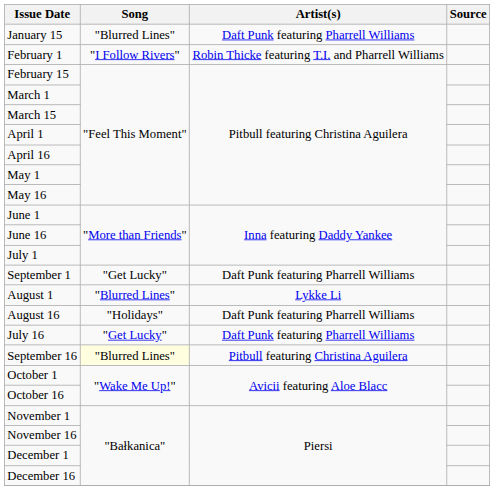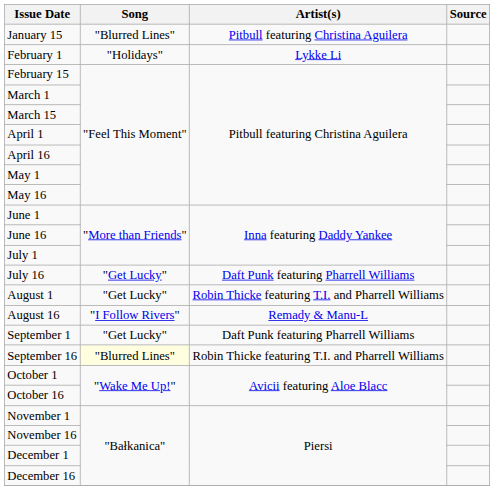 <table class="wikitable" style="text-align:center;">
 <tr>
 <th>Issue Date</th>
 <th>Song</th>
 <th>Artist(s)</th>
 <th>Source</th>
 </tr>
 <tr>
 <td style="text-align:left;">January 15</td>
 <td>"Blurred Lines"</td>
-<td><a href='#'>Daft Punk</a> featuring <a href='#'>Pharrell Williams</a></td>
+<td><a href='#'>Pitbull</a> featuring <a href='#'>Christina Aguilera</a></td>
 <td></td>
 </tr>
 <tr>
 <td style="text-align:left;">February 1</td>
-<td>"<a href='#'>I Follow Rivers</a>"</td>
-<td><a href='#'>Robin Thicke</a> featuring <a href='#'>T.I.</a> and Pharrell Williams</td>
+<td>"Holidays"</td>
+<td><a href='#'>Lykke Li</a></td>
 <td></td>
 </tr>
 <tr>
 <td style="text-align:left;">February 15</td>
 <td rowspan=7>"Feel This Moment"</td>
 <td rowspan=7>Pitbull featuring Christina Aguilera</td>
 <td></td>
 </tr>
 <tr>
 <td style="text-align:left;">March 1</td>
 <td></td>
 </tr>
 <tr>
 <td style="text-align:left;">March 15</td>
 <td></td>
 </tr>
 <tr>
 <td style="text-align:left;">April 1</td>
 <td></td>
 </tr>
 <tr>
 <td style="text-align:left;">April 16</td>
 <td></td>
 </tr>
 <tr>
 <td style="text-align:left;">May 1</td>
 <td></td>
 </tr>
 <tr>
 <td style="text-align:left;">May 16</td>
 <td></td>
 </tr>
 <tr>
 <td style="text-align:left;">June 1</td>
 <td rowspan=3>"<a href='#'>More than Friends</a>"</td>
 <td rowspan=3><a href='#'>Inna</a> featuring <a href='#'>Daddy Yankee</a></td>
 <td></td>
 </tr>
 <tr>
 <td style="text-align:left;">June 16</td>
 <td></td>
 </tr>
 <tr>
 <td style="text-align:left;">July 1</td>
 <td></td>
 </tr>
 <tr>
+<td style="text-align:left;">July 16</td>
+<td>"<a href='#'>Get Lucky</a>"</td>
+<td><a href='#'>Daft Punk</a> featuring <a href='#'>Pharrell Williams</a></td>
+<td></td>
+</tr>
+<tr>
+<td style="text-align:left;">August 1</td>
+<td>"Get Lucky"</td>
+<td><a href='#'>Robin Thicke</a> featuring <a href='#'>T.I.</a> and Pharrell Williams</td>
+<td></td>
+</tr>
+<tr>
+<td style="text-align:left;">August 16</td>
+<td>"<a href='#'>I Follow Rivers</a>"</td>
+<td><a href='#'>Remady & Manu-L</a></td>
+<td></td>
+</tr>
+<tr>
 <td style="text-align:left;">September 1</td>
 <td>"Get Lucky"</td>
 <td>Daft Punk featuring Pharrell Williams</td>
 <td></td>
 </tr>
 <tr>
-<td style="text-align:left;">August 1</td>
-<td>"<a href='#'>Blurred Lines</a>"</td>
-<td><a href='#'>Lykke Li</a></td>
-<td></td>
-</tr>
-<tr>
-<td style="text-align:left;">August 16</td>
-<td>"Holidays"</td>
-<td>Daft Punk featuring Pharrell Williams</td>
-<td></td>
-</tr>
-<tr>
-<td style="text-align:left;">July 16</td>
-<td>"<a href='#'>Get Lucky</a>"</td>
-<td><a href='#'>Daft Punk</a> featuring <a href='#'>Pharrell Williams</a></td>
-<td></td>
-</tr>
-<tr>
 <td style="text-align:left;">September 16</td>
 <td style="background: lightyellow;">"Blurred Lines"</td>
-<td><a href='#'>Pitbull</a> featuring <a href='#'>Christina Aguilera</a></td>
+<td>Robin Thicke featuring T.I. and Pharrell Williams</td>
 <td></td>
 </tr>
 <tr>
 <td style="text-align:left;">October 1</td>
 <td rowspan=2>"<a href='#'>Wake Me Up!</a>"</td>
 <td rowspan=2><a href='#'>Avicii</a> featuring <a href='#'>Aloe Blacc</a></td>
 <td></td>
 </tr>
 <tr>
 <td style="text-align:left;">October 16</td>
 <td></td>
 </tr>
 <tr>
 <td style="text-align:left;">November 1</td>
 <td rowspan=4>"Bałkanica"</td>
 <td rowspan=4>Piersi</td>
 <td></td>
 </tr>
 <tr>
 <td style="text-align:left;">November 16</td>
 <td></td>
 </tr>
 <tr>
 <td style="text-align:left;">December 1</td>
 <td></td>
 </tr>
 <tr>
 <td style="text-align:left;">December 16</td>
 <td></td>
 </tr>
 <tr>
 </tr>
 </table>
